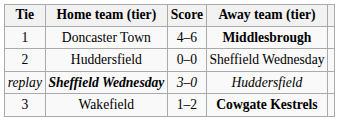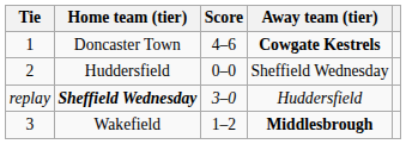 <table class="wikitable" style="text-align:center; font-size:85%">
 <tr>
 <th>Tie</th>
 <th>Home team (tier)</th>
 <th>Score</th>
 <th>Away team (tier)</th>
 <th></th>
 </tr>
 <tr>
 <td align="center">1</td>
 <td>Doncaster Town</td>
 <td align="center">4–6</td>
-<td><strong>Middlesbrough</strong></td>
+<td><strong>Cowgate Kestrels</strong></td>
 <td></td>
 </tr>
 <tr>
 <td align="center">2</td>
 <td>Huddersfield</td>
 <td align="center">0–0 </td>
 <td>Sheffield Wednesday</td>
 <td></td>
 </tr>
 <tr>
 <td align="center"><em>replay</em></td>
 <td><strong><em>Sheffield Wednesday</em></strong></td>
 <td align="center"><em>3–0</em></td>
 <td><em>Huddersfield</em></td>
 <td></td>
 </tr>
 <tr>
 <td align="center">3</td>
 <td>Wakefield</td>
 <td align="center">1–2</td>
-<td><strong>Cowgate Kestrels</strong></td>
+<td><strong>Middlesbrough</strong></td>
 <td></td>
 </tr>
 </table>
